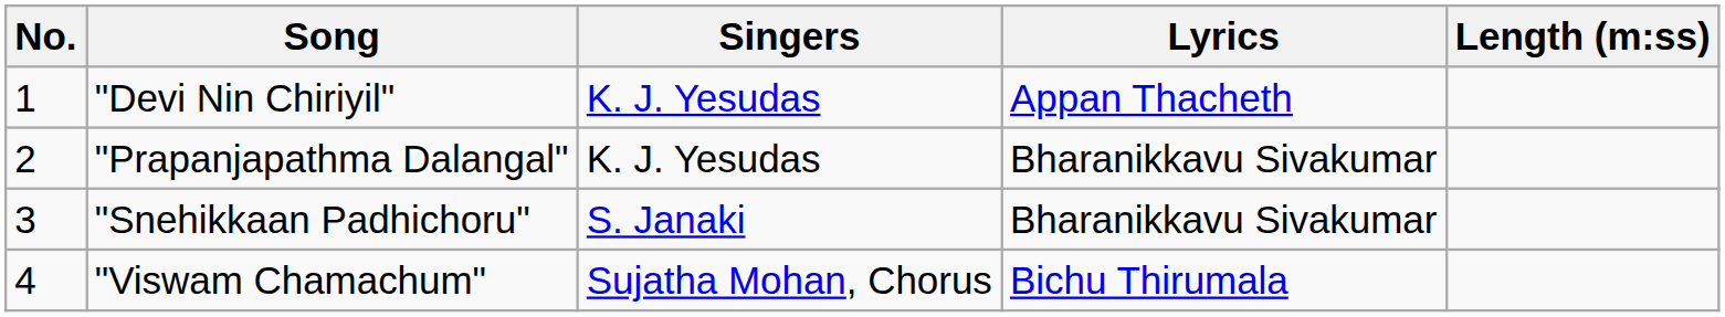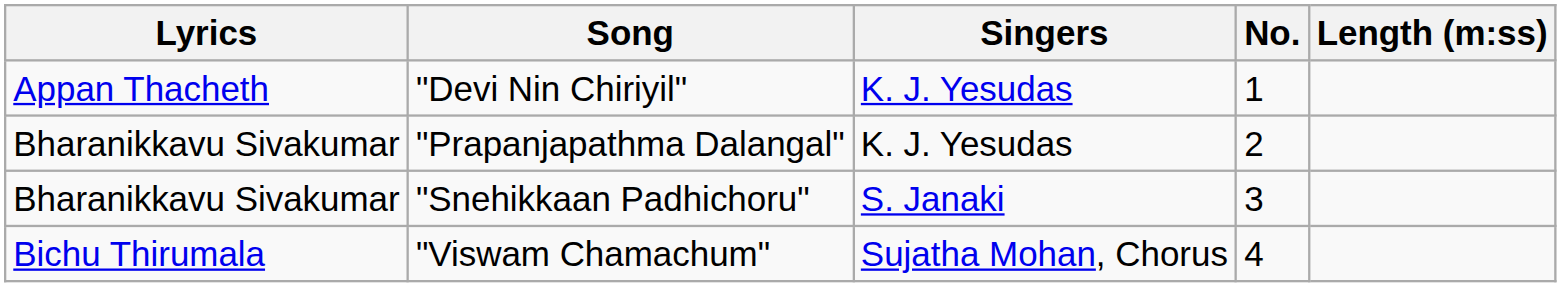 <table class="wikitable" style="font-size:95%;">
 <tr>
-<th>No.</th>
+<th>Lyrics</th>
 <th>Song</th>
 <th>Singers</th>
-<th>Lyrics</th>
+<th>No.</th>
 <th>Length (m:ss)</th>
 </tr>
 <tr>
-<td>1</td>
+<td><a href='#'>Appan Thacheth</a></td>
 <td>"Devi Nin Chiriyil"</td>
 <td><a href='#'>K. J. Yesudas</a></td>
-<td><a href='#'>Appan Thacheth</a></td>
+<td>1</td>
 <td></td>
 </tr>
 <tr>
-<td>2</td>
+<td>Bharanikkavu Sivakumar</td>
 <td>"Prapanjapathma Dalangal"</td>
 <td>K. J. Yesudas</td>
-<td>Bharanikkavu Sivakumar</td>
+<td>2</td>
 <td></td>
 </tr>
 <tr>
-<td>3</td>
+<td>Bharanikkavu Sivakumar</td>
 <td>"Snehikkaan Padhichoru"</td>
 <td><a href='#'>S. Janaki</a></td>
-<td>Bharanikkavu Sivakumar</td>
+<td>3</td>
 <td></td>
 </tr>
 <tr>
-<td>4</td>
+<td><a href='#'>Bichu Thirumala</a></td>
 <td>"Viswam Chamachum"</td>
 <td><a href='#'>Sujatha Mohan</a>, Chorus</td>
-<td><a href='#'>Bichu Thirumala</a></td>
+<td>4</td>
 <td></td>
 </tr>
 </table>
